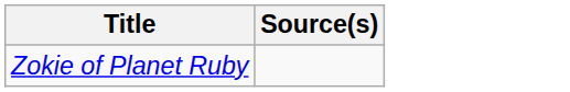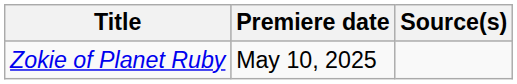 <table class="wikitable sortable">
 <tr>
 <th>Title</th>
+<th>Premiere date</th>
 <th>Source(s)</th>
 </tr>
 <tr>
 <td><em><a href='#'>Zokie of Planet Ruby</a></em></td>
+<td>May 10, 2025</td>
 <td></td>
 </tr>
 </table>
